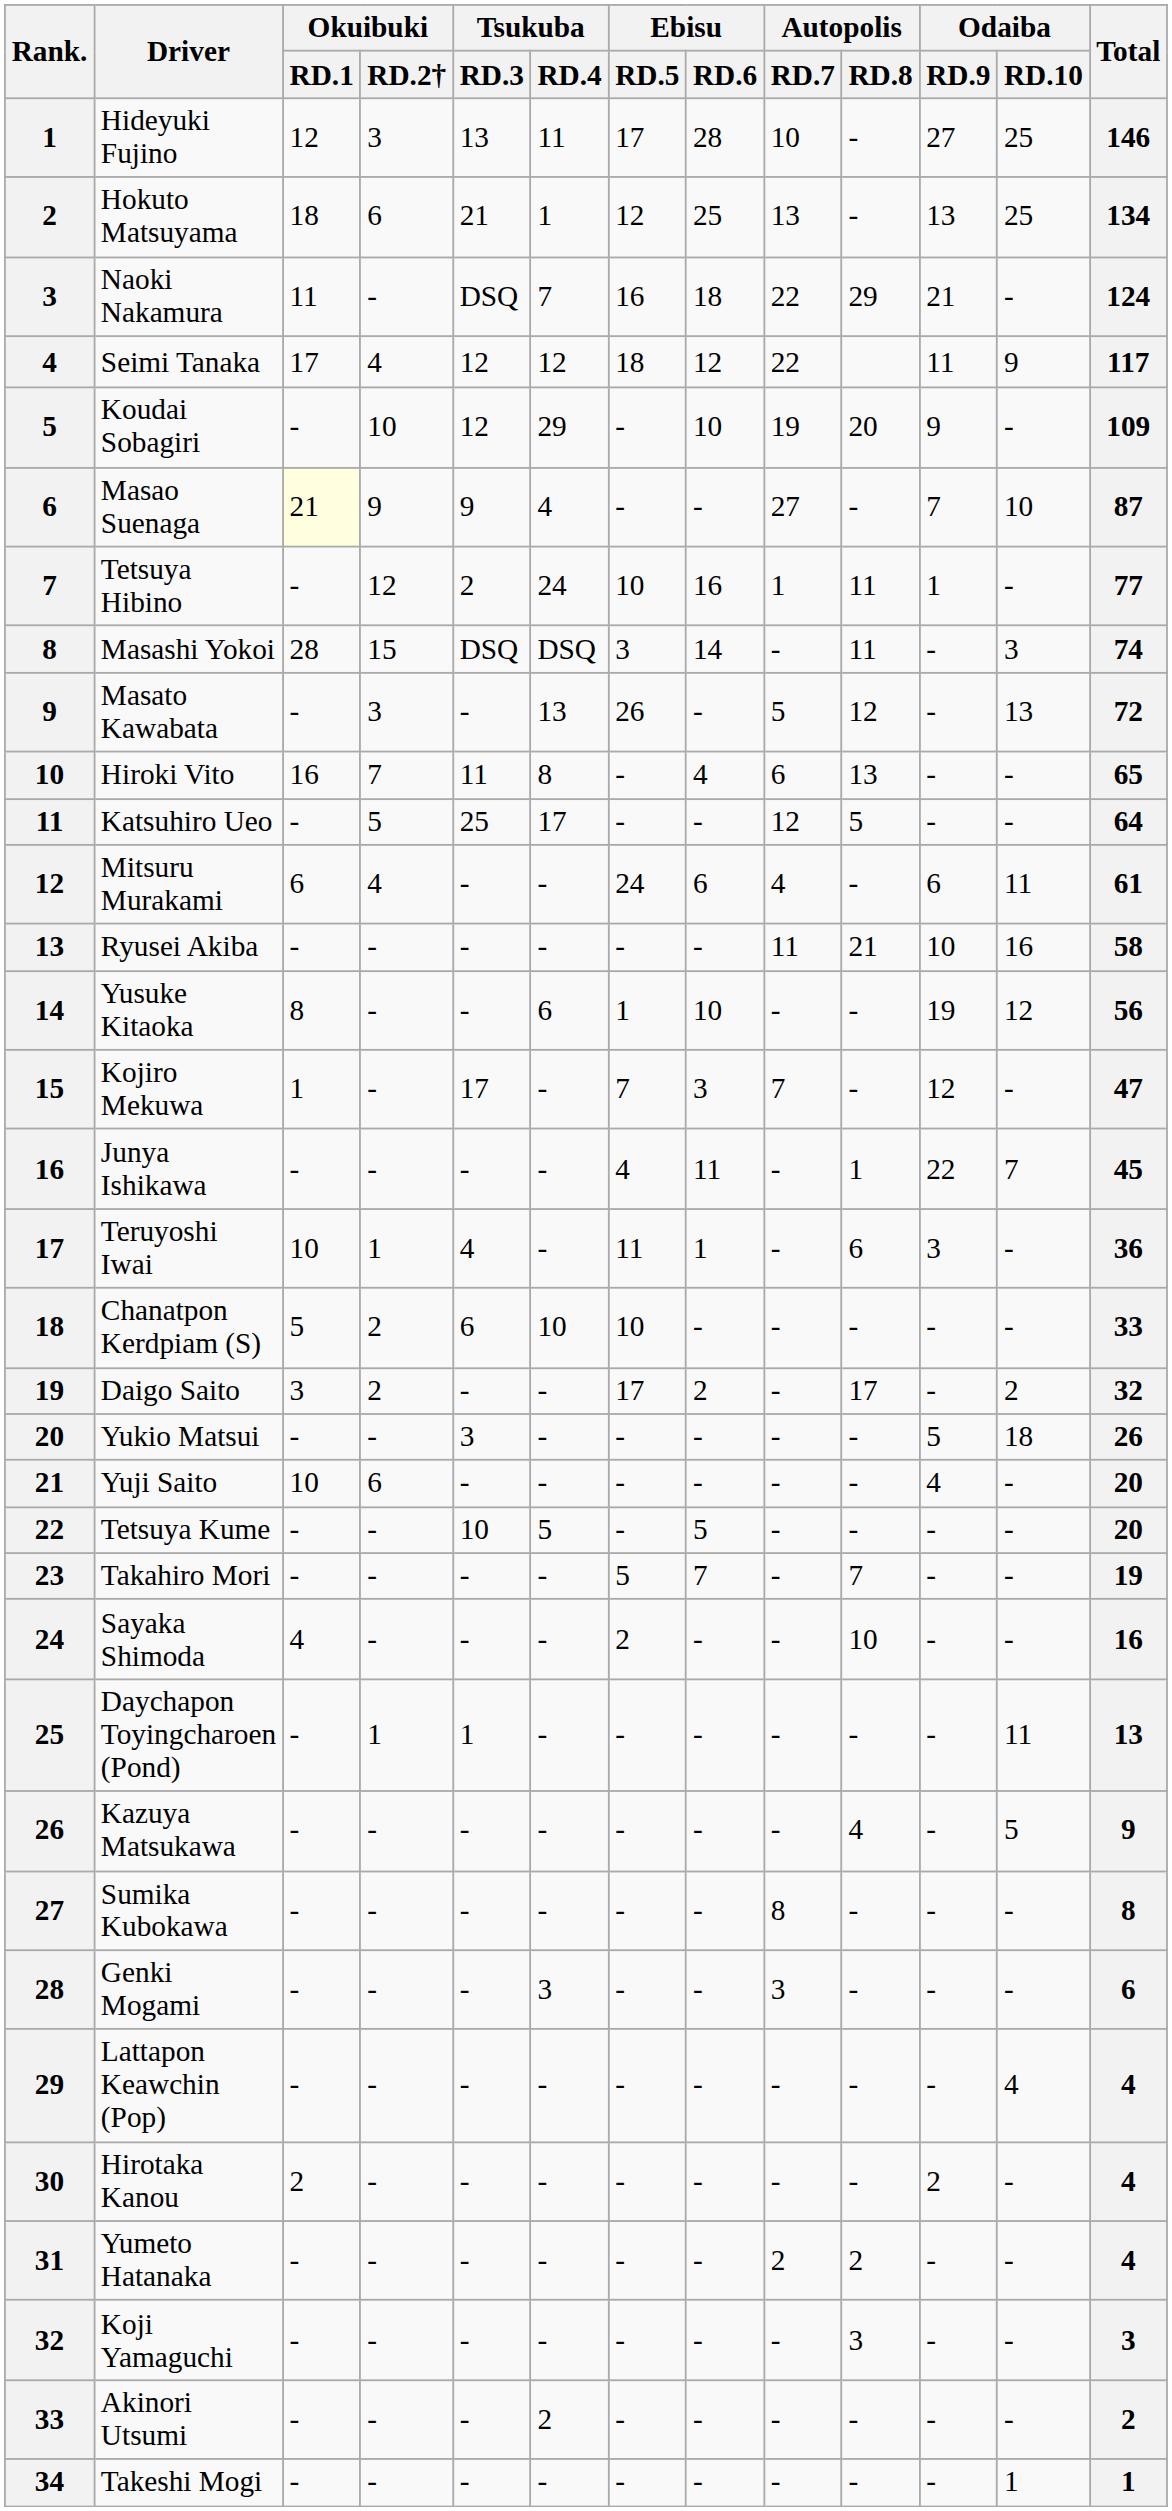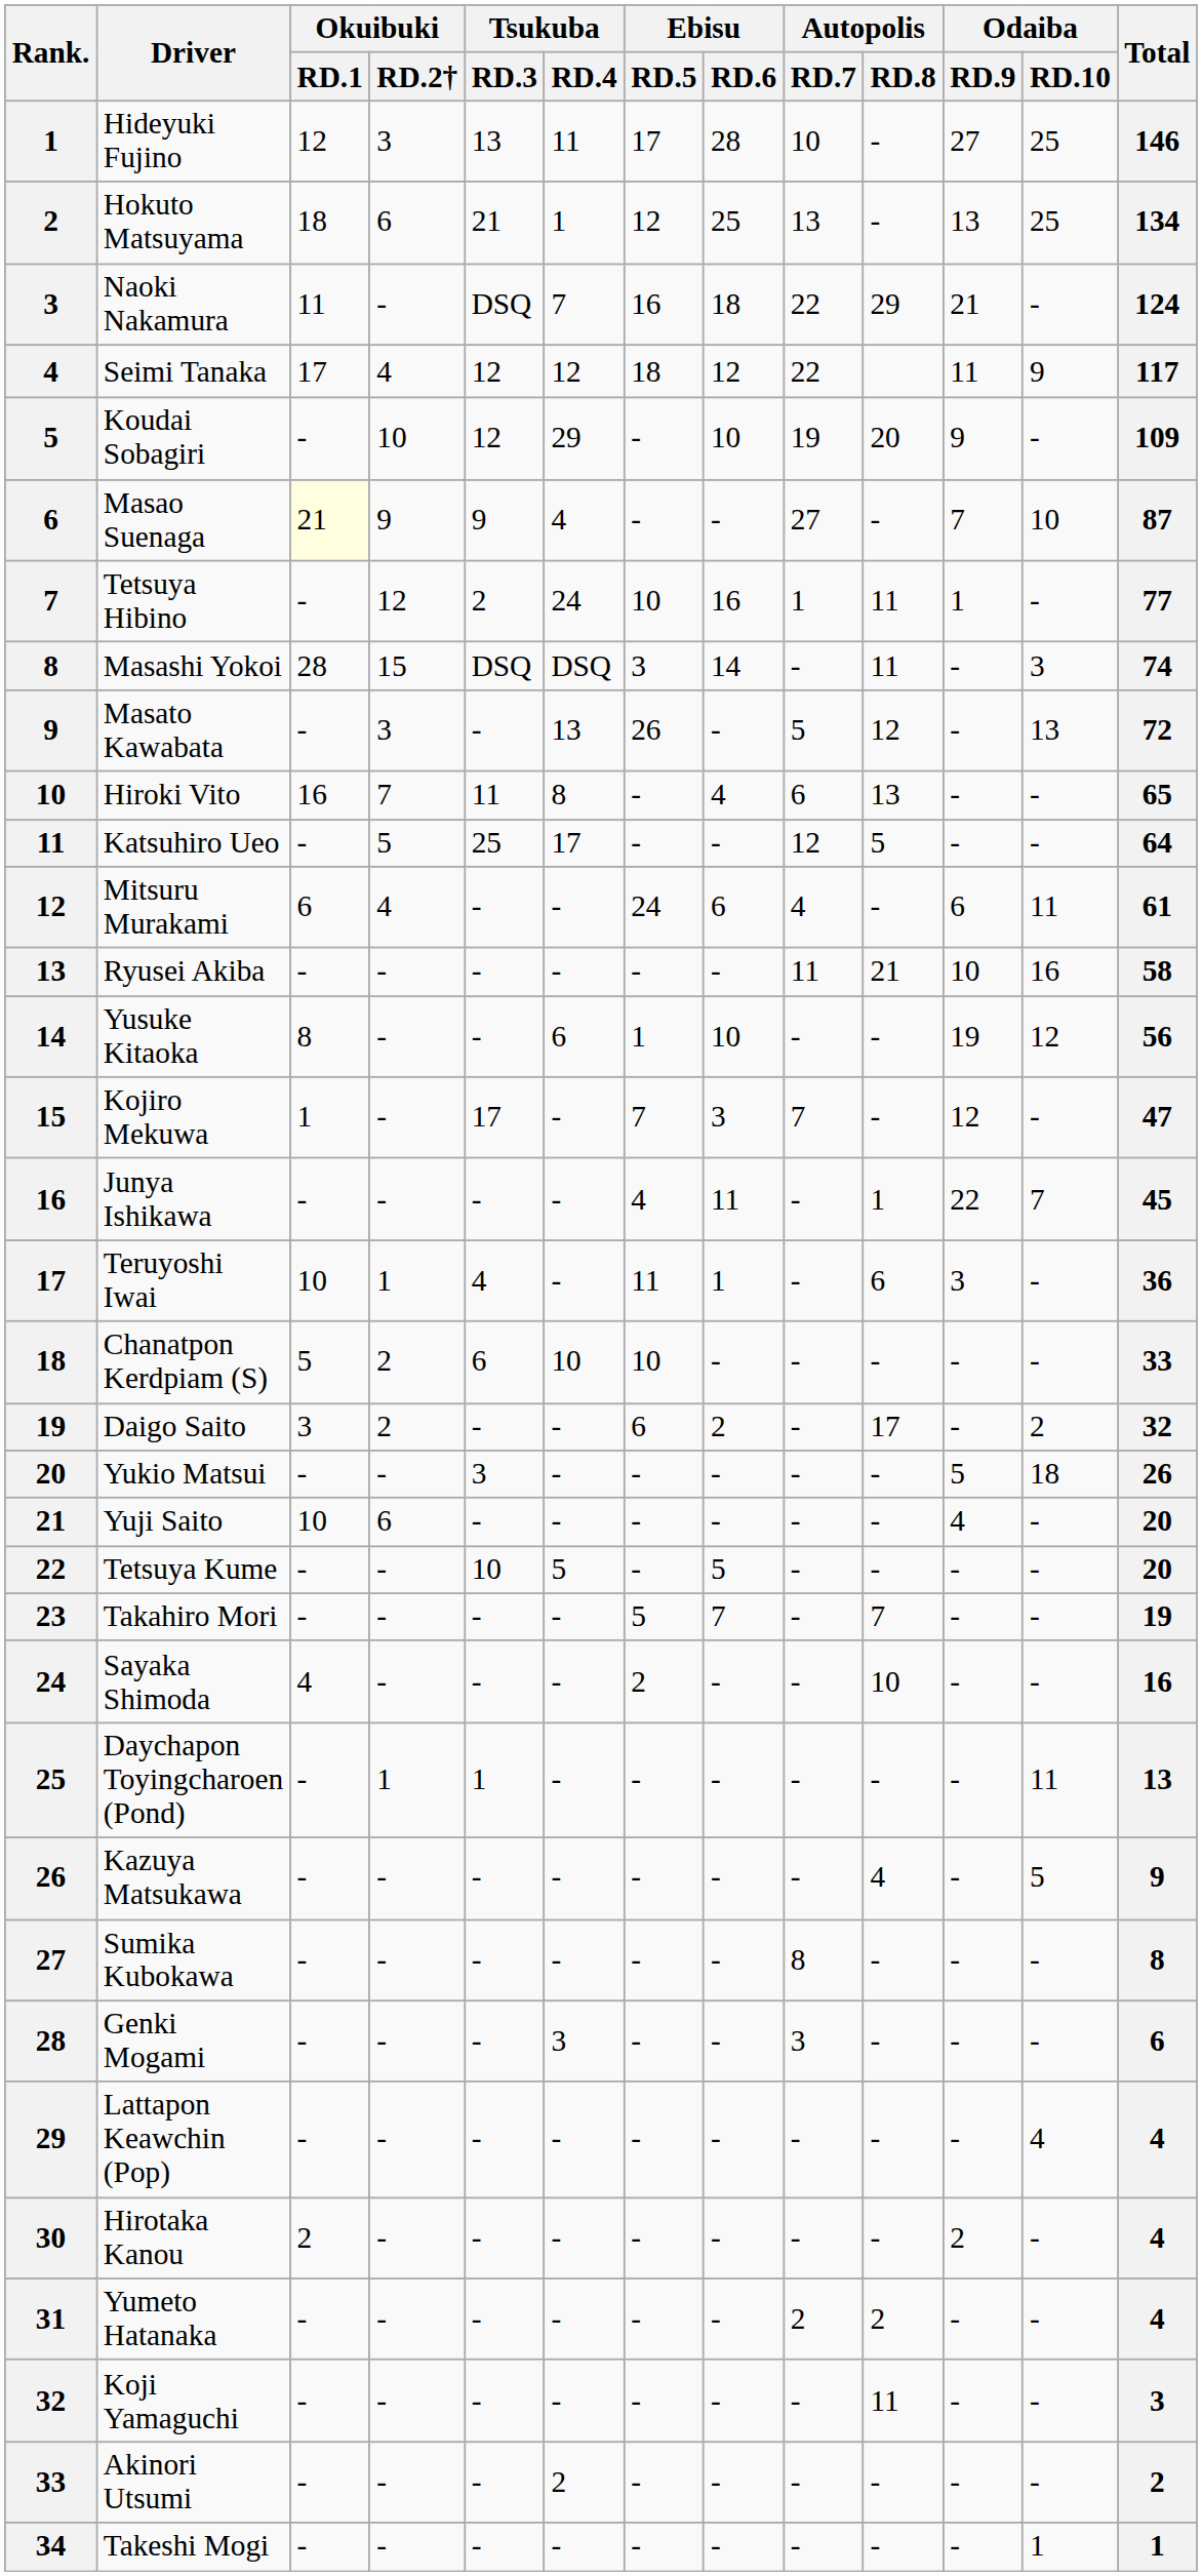 <table class="wikitable">
 <tr>
 <th rowspan="2">Rank.</th>
 <th rowspan="2">Driver</th>
 <th colspan="2">Okuibuki</th>
 <th colspan="2">Tsukuba</th>
 <th colspan="2">Ebisu</th>
 <th colspan="2">Autopolis</th>
 <th colspan="2">Odaiba</th>
 <th rowspan="2">Total</th>
 </tr>
 <tr>
 <th>RD.1</th>
 <th>RD.2†</th>
 <th>RD.3</th>
 <th>RD.4</th>
 <th>RD.5</th>
 <th>RD.6</th>
 <th>RD.7</th>
 <th>RD.8</th>
 <th>RD.9</th>
 <th>RD.10</th>
 </tr>
 <tr>
 <th>1</th>
 <td>Hideyuki Fujino</td>
 <td>12</td>
 <td>3</td>
 <td>13</td>
 <td>11</td>
 <td>17</td>
 <td>28</td>
 <td>10</td>
 <td>-</td>
 <td>27</td>
 <td>25</td>
 <th>146</th>
 </tr>
 <tr>
 <th>2</th>
 <td>Hokuto Matsuyama</td>
 <td>18</td>
 <td>6</td>
 <td>21</td>
 <td>1</td>
 <td>12</td>
 <td>25</td>
 <td>13</td>
 <td>-</td>
 <td>13</td>
 <td>25</td>
 <th>134</th>
 </tr>
 <tr>
 <th>3</th>
 <td>Naoki Nakamura</td>
 <td>11</td>
 <td>-</td>
 <td>DSQ</td>
 <td>7</td>
 <td>16</td>
 <td>18</td>
 <td>22</td>
 <td>29</td>
 <td>21</td>
 <td>-</td>
 <th>124</th>
 </tr>
 <tr>
 <th>4</th>
 <td>Seimi Tanaka</td>
 <td>17</td>
 <td>4</td>
 <td>12</td>
 <td>12</td>
 <td>18</td>
 <td>12</td>
 <td>22</td>
 <td>　</td>
 <td>11</td>
 <td>9</td>
 <th>117</th>
 </tr>
 <tr>
 <th>5</th>
 <td>Koudai Sobagiri</td>
 <td>-</td>
 <td>10</td>
 <td>12</td>
 <td>29</td>
 <td>-</td>
 <td>10</td>
 <td>19</td>
 <td>20</td>
 <td>9</td>
 <td>-</td>
 <th>109</th>
 </tr>
 <tr>
 <th>6</th>
 <td>Masao Suenaga</td>
 <td style="background: lightyellow;">21</td>
 <td>9</td>
 <td>9</td>
 <td>4</td>
 <td>-</td>
 <td>-</td>
 <td>27</td>
 <td>-</td>
 <td>7</td>
 <td>10</td>
 <th>87</th>
 </tr>
 <tr>
 <th>7</th>
 <td>Tetsuya Hibino</td>
 <td>-</td>
 <td>12</td>
 <td>2</td>
 <td>24</td>
 <td>10</td>
 <td>16</td>
 <td>1</td>
 <td>11</td>
 <td>1</td>
 <td>-</td>
 <th>77</th>
 </tr>
 <tr>
 <th>8</th>
 <td>Masashi Yokoi</td>
 <td>28</td>
 <td>15</td>
 <td>DSQ</td>
 <td>DSQ</td>
 <td>3</td>
 <td>14</td>
 <td>-</td>
 <td>11</td>
 <td>-</td>
 <td>3</td>
 <th>74</th>
 </tr>
 <tr>
 <th>9</th>
 <td>Masato Kawabata</td>
 <td>-</td>
 <td>3</td>
 <td>-</td>
 <td>13</td>
 <td>26</td>
 <td>-</td>
 <td>5</td>
 <td>12</td>
 <td>-</td>
 <td>13</td>
 <th>72</th>
 </tr>
 <tr>
 <th>10</th>
 <td>Hiroki Vito</td>
 <td>16</td>
 <td>7</td>
 <td>11</td>
 <td>8</td>
 <td>-</td>
 <td>4</td>
 <td>6</td>
 <td>13</td>
 <td>-</td>
 <td>-</td>
 <th>65</th>
 </tr>
 <tr>
 <th>11</th>
 <td>Katsuhiro Ueo</td>
 <td>-</td>
 <td>5</td>
 <td>25</td>
 <td>17</td>
 <td>-</td>
 <td>-</td>
 <td>12</td>
 <td>5</td>
 <td>-</td>
 <td>-</td>
 <th>64</th>
 </tr>
 <tr>
 <th>12</th>
 <td>Mitsuru Murakami</td>
 <td>6</td>
 <td>4</td>
 <td>-</td>
 <td>-</td>
 <td>24</td>
 <td>6</td>
 <td>4</td>
 <td>-</td>
 <td>6</td>
 <td>11</td>
 <th>61</th>
 </tr>
 <tr>
 <th>13</th>
 <td>Ryusei Akiba</td>
 <td>-</td>
 <td>-</td>
 <td>-</td>
 <td>-</td>
 <td>-</td>
 <td>-</td>
 <td>11</td>
 <td>21</td>
 <td>10</td>
 <td>16</td>
 <th>58</th>
 </tr>
 <tr>
 <th>14</th>
 <td>Yusuke Kitaoka</td>
 <td>8</td>
 <td>-</td>
 <td>-</td>
 <td>6</td>
 <td>1</td>
 <td>10</td>
 <td>-</td>
 <td>-</td>
 <td>19</td>
 <td>12</td>
 <th>56</th>
 </tr>
 <tr>
 <th>15</th>
 <td>Kojiro Mekuwa</td>
 <td>1</td>
 <td>-</td>
 <td>17</td>
 <td>-</td>
 <td>7</td>
 <td>3</td>
 <td>7</td>
 <td>-</td>
 <td>12</td>
 <td>-</td>
 <th>47</th>
 </tr>
 <tr>
 <th>16</th>
 <td>Junya Ishikawa</td>
 <td>-</td>
 <td>-</td>
 <td>-</td>
 <td>-</td>
 <td>4</td>
 <td>11</td>
 <td>-</td>
 <td>1</td>
 <td>22</td>
 <td>7</td>
 <th>45</th>
 </tr>
 <tr>
 <th>17</th>
 <td>Teruyoshi Iwai</td>
 <td>10</td>
 <td>1</td>
 <td>4</td>
 <td>-</td>
 <td>11</td>
 <td>1</td>
 <td>-</td>
 <td>6</td>
 <td>3</td>
 <td>-</td>
 <th>36</th>
 </tr>
 <tr>
 <th>18</th>
 <td>Chanatpon  Kerdpiam (S)</td>
 <td>5</td>
 <td>2</td>
 <td>6</td>
 <td>10</td>
 <td>10</td>
 <td>-</td>
 <td>-</td>
 <td>-</td>
 <td>-</td>
 <td>-</td>
 <th>33</th>
 </tr>
 <tr>
 <th>19</th>
 <td>Daigo Saito</td>
 <td>3</td>
 <td>2</td>
 <td>-</td>
 <td>-</td>
-<td>17</td>
+<td>6</td>
 <td>2</td>
 <td>-</td>
 <td>17</td>
 <td>-</td>
 <td>2</td>
 <th>32</th>
 </tr>
 <tr>
 <th>20</th>
 <td>Yukio Matsui</td>
 <td>-</td>
 <td>-</td>
 <td>3</td>
 <td>-</td>
 <td>-</td>
 <td>-</td>
 <td>-</td>
 <td>-</td>
 <td>5</td>
 <td>18</td>
 <th>26</th>
 </tr>
 <tr>
 <th>21</th>
 <td>Yuji Saito</td>
 <td>10</td>
 <td>6</td>
 <td>-</td>
 <td>-</td>
 <td>-</td>
 <td>-</td>
 <td>-</td>
 <td>-</td>
 <td>4</td>
 <td>-</td>
 <th>20</th>
 </tr>
 <tr>
 <th>22</th>
 <td>Tetsuya Kume</td>
 <td>-</td>
 <td>-</td>
 <td>10</td>
 <td>5</td>
 <td>-</td>
 <td>5</td>
 <td>-</td>
 <td>-</td>
 <td>-</td>
 <td>-</td>
 <th>20</th>
 </tr>
 <tr>
 <th>23</th>
 <td>Takahiro Mori</td>
 <td>-</td>
 <td>-</td>
 <td>-</td>
 <td>-</td>
 <td>5</td>
 <td>7</td>
 <td>-</td>
 <td>7</td>
 <td>-</td>
 <td>-</td>
 <th>19</th>
 </tr>
 <tr>
 <th>24</th>
 <td>Sayaka Shimoda</td>
 <td>4</td>
 <td>-</td>
 <td>-</td>
 <td>-</td>
 <td>2</td>
 <td>-</td>
 <td>-</td>
 <td>10</td>
 <td>-</td>
 <td>-</td>
 <th>16</th>
 </tr>
 <tr>
 <th>25</th>
 <td>Daychapon  Toyingcharoen (Pond)</td>
 <td>-</td>
 <td>1</td>
 <td>1</td>
 <td>-</td>
 <td>-</td>
 <td>-</td>
 <td>-</td>
 <td>-</td>
 <td>-</td>
 <td>11</td>
 <th>13</th>
 </tr>
 <tr>
 <th>26</th>
 <td>Kazuya Matsukawa</td>
 <td>-</td>
 <td>-</td>
 <td>-</td>
 <td>-</td>
 <td>-</td>
 <td>-</td>
 <td>-</td>
 <td>4</td>
 <td>-</td>
 <td>5</td>
 <th>9</th>
 </tr>
 <tr>
 <th>27</th>
 <td>Sumika Kubokawa</td>
 <td>-</td>
 <td>-</td>
 <td>-</td>
 <td>-</td>
 <td>-</td>
 <td>-</td>
 <td>8</td>
 <td>-</td>
 <td>-</td>
 <td>-</td>
 <th>8</th>
 </tr>
 <tr>
 <th>28</th>
 <td>Genki Mogami</td>
 <td>-</td>
 <td>-</td>
 <td>-</td>
 <td>3</td>
 <td>-</td>
 <td>-</td>
 <td>3</td>
 <td>-</td>
 <td>-</td>
 <td>-</td>
 <th>6</th>
 </tr>
 <tr>
 <th>29</th>
 <td>Lattapon  Keawchin (Pop)</td>
 <td>-</td>
 <td>-</td>
 <td>-</td>
 <td>-</td>
 <td>-</td>
 <td>-</td>
 <td>-</td>
 <td>-</td>
 <td>-</td>
 <td>4</td>
 <th>4</th>
 </tr>
 <tr>
 <th>30</th>
 <td>Hirotaka Kanou</td>
 <td>2</td>
 <td>-</td>
 <td>-</td>
 <td>-</td>
 <td>-</td>
 <td>-</td>
 <td>-</td>
 <td>-</td>
 <td>2</td>
 <td>-</td>
 <th>4</th>
 </tr>
 <tr>
 <th>31</th>
 <td>Yumeto Hatanaka</td>
 <td>-</td>
 <td>-</td>
 <td>-</td>
 <td>-</td>
 <td>-</td>
 <td>-</td>
 <td>2</td>
 <td>2</td>
 <td>-</td>
 <td>-</td>
 <th>4</th>
 </tr>
 <tr>
 <th>32</th>
 <td>Koji Yamaguchi</td>
 <td>-</td>
 <td>-</td>
 <td>-</td>
 <td>-</td>
 <td>-</td>
 <td>-</td>
 <td>-</td>
-<td>3</td>
+<td>11</td>
 <td>-</td>
 <td>-</td>
 <th>3</th>
 </tr>
 <tr>
 <th>33</th>
 <td>Akinori Utsumi</td>
 <td>-</td>
 <td>-</td>
 <td>-</td>
 <td>2</td>
 <td>-</td>
 <td>-</td>
 <td>-</td>
 <td>-</td>
 <td>-</td>
 <td>-</td>
 <th>2</th>
 </tr>
 <tr>
 <th>34</th>
 <td>Takeshi Mogi</td>
 <td>-</td>
 <td>-</td>
 <td>-</td>
 <td>-</td>
 <td>-</td>
 <td>-</td>
 <td>-</td>
 <td>-</td>
 <td>-</td>
 <td>1</td>
 <th>1</th>
 </tr>
 </table>
